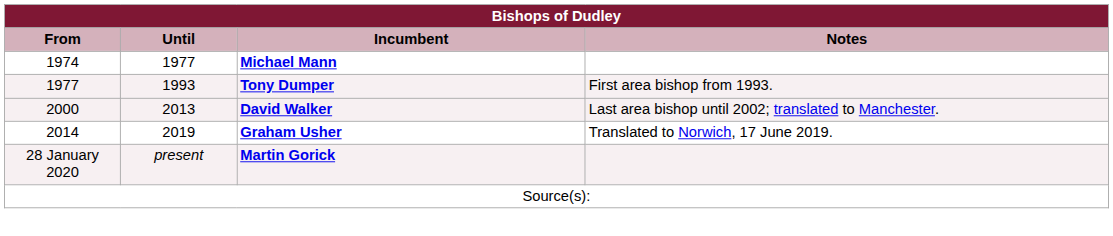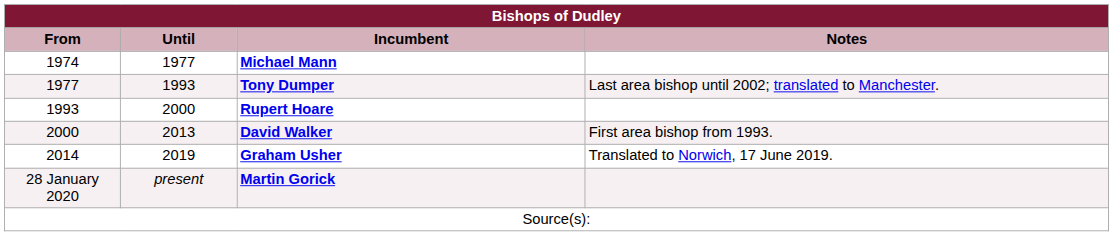 <table class="wikitable" style="width:95%;" border="1" cellpadding="2">
 <tr>
 <th colspan="4" style="background-color: #7F1734; color: white;">Bishops of Dudley</th>
 </tr>
 <tr valign=top>
 <th style="background-color:#D4B1BB" width="10%">From</th>
 <th style="background-color:#D4B1BB" width="10%">Until</th>
 <th style="background-color:#D4B1BB" width="30%">Incumbent</th>
 <th style="background-color:#D4B1BB" width="45%">Notes</th>
 </tr>
 <tr valign=top bgcolor="white">
 <td align="center">1974</td>
 <td align="center">1977</td>
 <td><strong><a href='#'>Michael Mann</a></strong></td>
 <td></td>
 </tr>
 <tr valign=top bgcolor="#F7F0F2">
 <td align="center">1977</td>
 <td align="center">1993</td>
 <td><strong><a href='#'>Tony Dumper</a></strong></td>
-<td>First area bishop from 1993.</td>
+<td>Last area bishop until 2002; <a href='#'>translated</a> to <a href='#'>Manchester</a>.</td>
+</tr>
+<tr valign=top bgcolor="white">
+<td align="center">1993</td>
+<td align="center">2000</td>
+<td><strong><a href='#'>Rupert Hoare</a></strong></td>
+<td></td>
 </tr>
 <tr valign=top bgcolor="#F7F0F2">
 <td align="center">2000</td>
 <td align="center">2013</td>
 <td><strong><a href='#'>David Walker</a></strong> </td>
-<td>Last area bishop until 2002; <a href='#'>translated</a> to <a href='#'>Manchester</a>.</td>
+<td>First area bishop from 1993.</td>
 </tr>
 <tr valign=top bgcolor="white">
 <td align="center">2014</td>
 <td align="center">2019</td>
 <td><strong><a href='#'>Graham Usher</a></strong></td>
 <td> Translated to <a href='#'>Norwich</a>, 17 June 2019.</td>
 </tr>
 <tr valign=top bgcolor="#F7F0F2">
 <td align="center">28 January 2020</td>
 <td align="center"><em>present</em></td>
 <td><strong><a href='#'>Martin Gorick</a></strong></td>
 <td></td>
 </tr>
 <tr valign=top bgcolor="white">
 <td align="center" colspan="4">Source(s):</td>
 </tr>
 </table>
